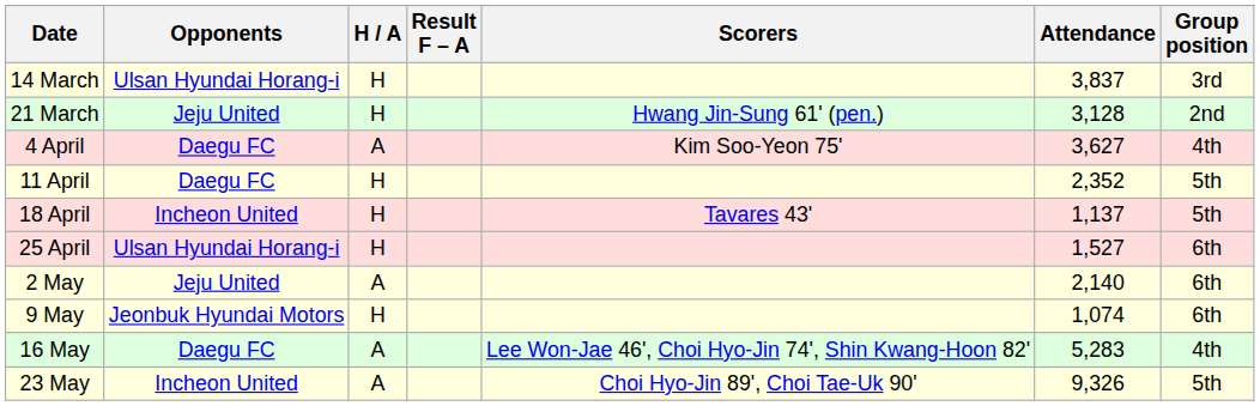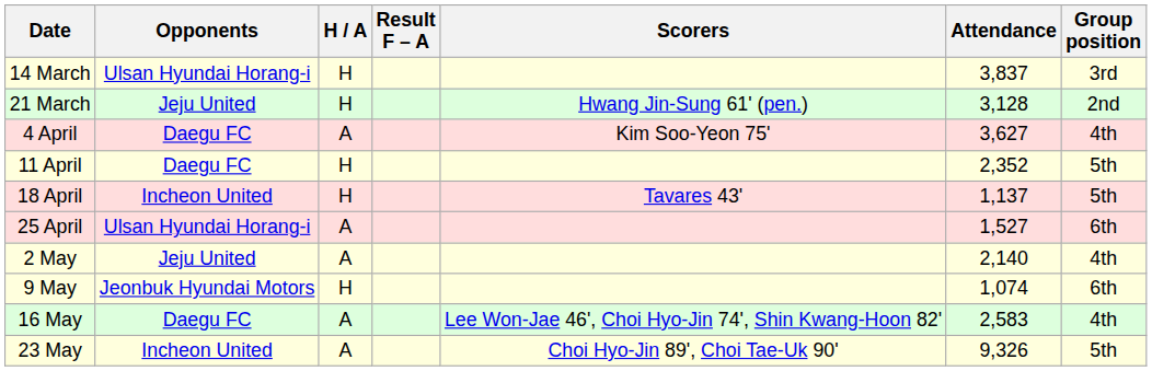 <table class="wikitable" style="text-align:center">
 <tr>
 <th>Date</th>
 <th>Opponents</th>
 <th>H / A</th>
 <th>Result<br>F – A</th>
 <th>Scorers</th>
 <th>Attendance</th>
 <th>Group<br>position</th>
 </tr>
 <tr bgcolor="#ffffdd">
 <td>14 March</td>
 <td><a href='#'>Ulsan Hyundai Horang-i</a></td>
 <td>H</td>
 <td></td>
 <td></td>
 <td>3,837</td>
 <td>3rd</td>
 </tr>
 <tr bgcolor="#ddffdd">
 <td>21 March</td>
 <td><a href='#'>Jeju United</a></td>
 <td>H</td>
 <td></td>
 <td><a href='#'>Hwang Jin-Sung</a> 61' (<a href='#'>pen.</a>)</td>
 <td>3,128</td>
 <td>2nd</td>
 </tr>
 <tr bgcolor="#ffdddd">
 <td>4 April</td>
 <td><a href='#'>Daegu FC</a></td>
 <td>A</td>
 <td></td>
 <td>Kim Soo-Yeon 75'</td>
 <td>3,627</td>
 <td>4th</td>
 </tr>
 <tr bgcolor="#ffffdd">
 <td>11 April</td>
 <td><a href='#'>Daegu FC</a></td>
 <td>H</td>
 <td></td>
 <td></td>
 <td>2,352</td>
 <td>5th</td>
 </tr>
 <tr bgcolor="#ffdddd">
 <td>18 April</td>
 <td><a href='#'>Incheon United</a></td>
 <td>H</td>
 <td></td>
 <td><a href='#'>Tavares</a> 43'</td>
 <td>1,137</td>
 <td>5th</td>
 </tr>
 <tr bgcolor="#ffdddd">
 <td>25 April</td>
 <td><a href='#'>Ulsan Hyundai Horang-i</a></td>
-<td>H</td>
+<td>A</td>
 <td></td>
 <td></td>
 <td>1,527</td>
 <td>6th</td>
 </tr>
 <tr bgcolor="#ffffdd">
 <td>2 May</td>
 <td><a href='#'>Jeju United</a></td>
 <td>A</td>
 <td></td>
 <td></td>
 <td>2,140</td>
-<td>6th</td>
+<td>4th</td>
 </tr>
 <tr bgcolor="#ffffdd">
 <td>9 May</td>
 <td><a href='#'>Jeonbuk Hyundai Motors</a></td>
 <td>H</td>
 <td></td>
 <td></td>
 <td>1,074</td>
 <td>6th</td>
 </tr>
 <tr bgcolor="#ddffdd">
 <td>16 May</td>
 <td><a href='#'>Daegu FC</a></td>
 <td>A</td>
 <td></td>
 <td><a href='#'>Lee Won-Jae</a> 46', <a href='#'>Choi Hyo-Jin</a> 74', <a href='#'>Shin Kwang-Hoon</a> 82'</td>
-<td>5,283</td>
+<td>2,583</td>
 <td>4th</td>
 </tr>
 <tr bgcolor="#ffffdd">
 <td>23 May</td>
 <td><a href='#'>Incheon United</a></td>
 <td>A</td>
 <td></td>
 <td><a href='#'>Choi Hyo-Jin</a> 89', <a href='#'>Choi Tae-Uk</a> 90'</td>
 <td>9,326</td>
 <td>5th</td>
 </tr>
 </table>
